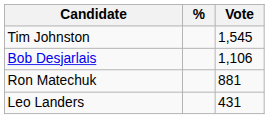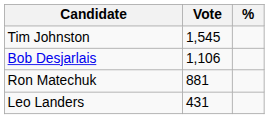 <table class="wikitable">
 <tr>
 <th bgcolor="#DDDDFF" width="200px">Candidate</th>
+<th bgcolor="#DDDDFF" width="50px">Vote</th>
 <th bgcolor="#DDDDFF" width="30px">%</th>
-<th bgcolor="#DDDDFF" width="50px">Vote</th>
 </tr>
 <tr>
 <td>Tim Johnston</td>
+<td>1,545</td>
 <td></td>
-<td>1,545</td>
 </tr>
 <tr>
 <td><a href='#'>Bob Desjarlais</a></td>
+<td>1,106</td>
 <td></td>
-<td>1,106</td>
 </tr>
 <tr>
 <td>Ron Matechuk</td>
+<td>881</td>
 <td></td>
-<td>881</td>
 </tr>
 <tr>
 <td>Leo Landers</td>
+<td>431</td>
 <td></td>
-<td>431</td>
 </tr>
 </table>
